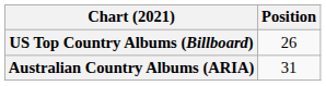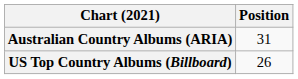 <table class="wikitable sortable plainrowheaders" style="text-align:center">
 <tr>
 <th scope="col">Chart (2021)</th>
 <th scope="col">Position</th>
 </tr>
 <tr>
+<th scope="row">Australian Country Albums (ARIA)</th>
+<td>31</td>
+</tr>
+<tr>
 <th scope="row">US Top Country Albums (<em>Billboard</em>)</th>
 <td>26</td>
 </tr>
-<tr>
-<th scope="row">Australian Country Albums (ARIA)</th>
-<td>31</td>
-</tr>
 </table>
